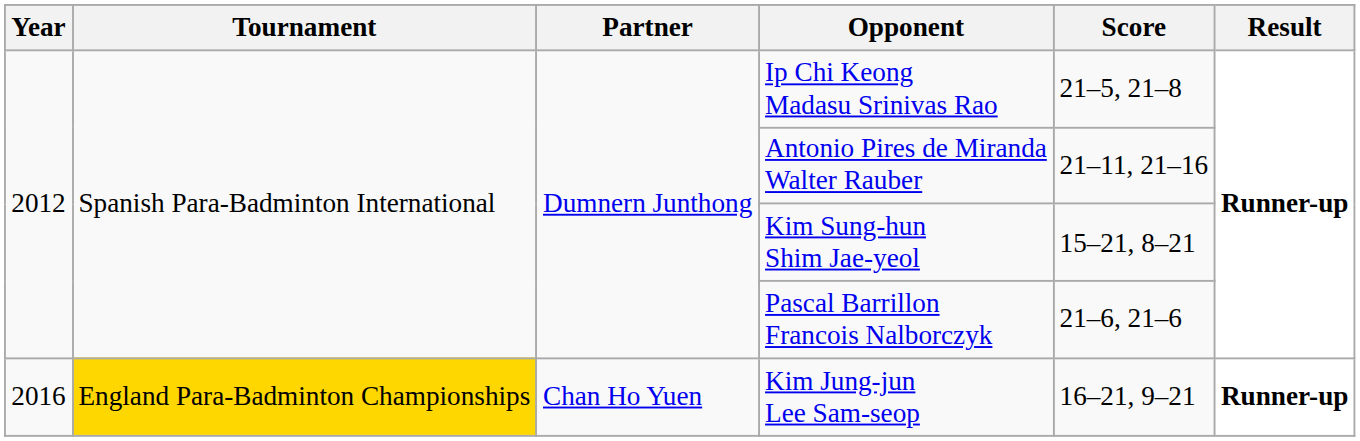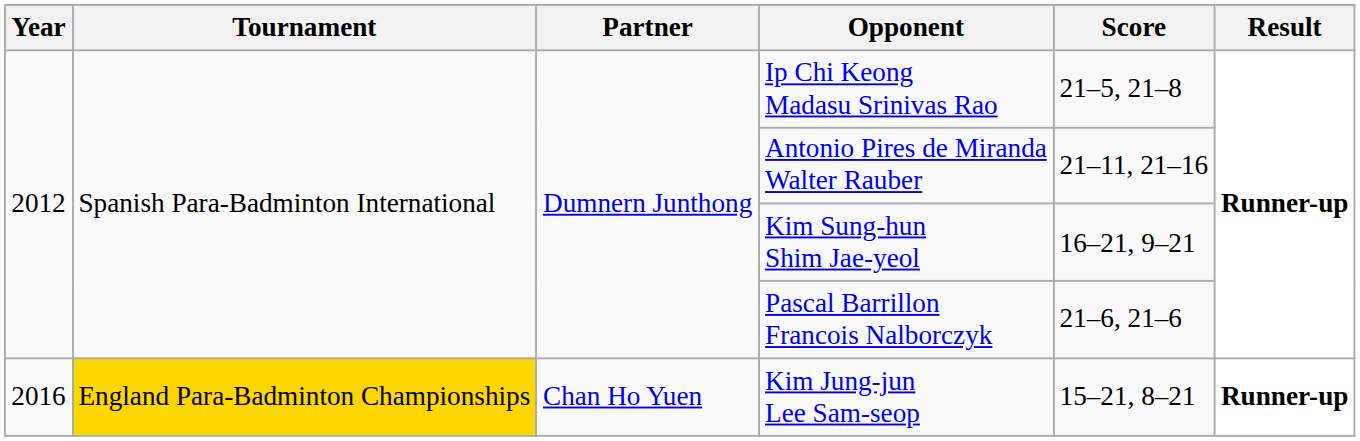 <table class="sortable wikitable" style="font-size: 90%;">
 <tr>
 <th>Year</th>
 <th>Tournament</th>
 <th>Partner</th>
 <th>Opponent</th>
 <th>Score</th>
 <th>Result</th>
 </tr>
 <tr>
 <td rowspan="4" align="center">2012</td>
 <td rowspan="4" align="left">Spanish Para-Badminton International</td>
 <td rowspan="4"> <a href='#'>Dumnern Junthong</a></td>
 <td align="left"> <a href='#'>Ip Chi Keong</a><br> <a href='#'>Madasu Srinivas Rao</a></td>
 <td align="left">21–5, 21–8</td>
 <td rowspan="4" style="text-align:left; background:white"> <strong>Runner-up</strong></td>
 </tr>
 <tr>
 <td align="left"> <a href='#'>Antonio Pires de Miranda</a><br> <a href='#'>Walter Rauber</a></td>
 <td align="left">21–11, 21–16</td>
 </tr>
 <tr>
 <td align="left"> <a href='#'>Kim Sung-hun</a><br> <a href='#'>Shim Jae-yeol</a></td>
-<td align="left">15–21, 8–21</td>
+<td align="left">16–21, 9–21</td>
 </tr>
 <tr>
 <td align="left"> <a href='#'>Pascal Barrillon</a><br> <a href='#'>Francois Nalborczyk</a></td>
 <td align="left">21–6, 21–6</td>
 </tr>
 <tr>
 <td align="center">2016</td>
 <td align="left" style="background: gold;">England Para-Badminton Championships</td>
 <td> <a href='#'>Chan Ho Yuen</a></td>
 <td align="left"> <a href='#'>Kim Jung-jun</a><br> <a href='#'>Lee Sam-seop</a></td>
-<td align="left">16–21, 9–21</td>
+<td align="left">15–21, 8–21</td>
 <td style="text-align:left; background:white"> <strong>Runner-up</strong></td>
 </tr>
 </table>
